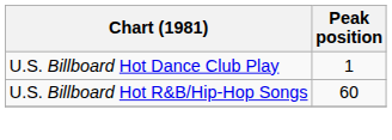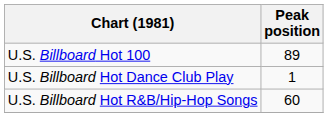 <table class="wikitable sortable">
 <tr>
 <th>Chart (1981)</th>
 <th>Peak<br>position</th>
+</tr>
+<tr>
+<td>U.S. <a href='#'><em>Billboard</em> Hot 100</a></td>
+<td align="center">89</td>
 </tr>
 <tr>
 <td>U.S. <em>Billboard</em> <a href='#'>Hot Dance Club Play</a></td>
 <td align="center">1</td>
 </tr>
 <tr>
 <td>U.S. <em>Billboard</em> <a href='#'>Hot R&B/Hip-Hop Songs</a></td>
 <td align="center">60</td>
 </tr>
 <tr>
 </tr>
 </table>
